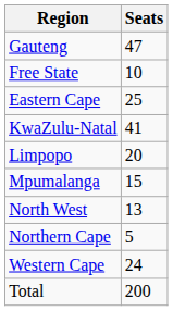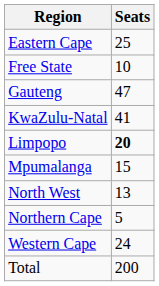 <table class="wikitable">
 <tr>
 <th>Region</th>
 <th>Seats</th>
 </tr>
 <tr>
-<td><a href='#'>Gauteng</a></td>
-<td>47</td>
+<td><a href='#'>Eastern Cape</a></td>
+<td>25</td>
 </tr>
 <tr>
 <td><a href='#'>Free State</a></td>
 <td>10</td>
 </tr>
 <tr>
-<td><a href='#'>Eastern Cape</a></td>
-<td>25</td>
+<td><a href='#'>Gauteng</a></td>
+<td>47</td>
 </tr>
 <tr>
 <td><a href='#'>KwaZulu-Natal</a></td>
 <td>41</td>
 </tr>
 <tr>
 <td><a href='#'>Limpopo</a></td>
-<td>20</td>
+<td><strong>20</strong></td>
 </tr>
 <tr>
 <td><a href='#'>Mpumalanga</a></td>
 <td>15</td>
 </tr>
 <tr>
 <td><a href='#'>North West</a></td>
 <td>13</td>
 </tr>
 <tr>
 <td><a href='#'>Northern Cape</a></td>
 <td>5</td>
 </tr>
 <tr>
 <td><a href='#'>Western Cape</a></td>
 <td>24</td>
 </tr>
 <tr>
 <td>Total</td>
 <td>200</td>
 </tr>
 </table>
